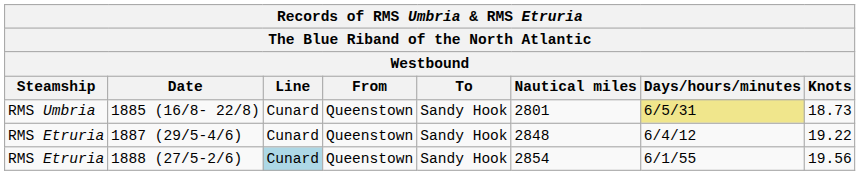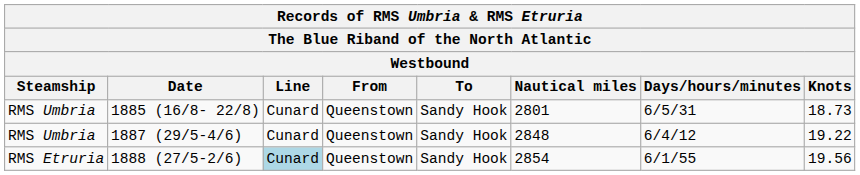 <table class="wikitable">
 <tr ---->
 <th colspan="8">Records of RMS <em>Umbria</em> & RMS <em>Etruria</em></th>
 </tr>
 <tr ---->
 <th colspan="8">The Blue Riband of the North Atlantic</th>
 </tr>
 <tr ---->
 <th colspan="8">Westbound</th>
 </tr>
 <tr ---->
 <th>Steamship</th>
 <th>Date</th>
 <th>Line</th>
 <th>From</th>
 <th>To</th>
 <th>Nautical miles</th>
 <th>Days/hours/minutes</th>
 <th>Knots</th>
 </tr>
 <tr ---->
 <td>RMS <em>Umbria</em></td>
 <td>1885 (16/8- 22/8)</td>
 <td>Cunard</td>
 <td>Queenstown</td>
 <td>Sandy Hook</td>
 <td>2801</td>
-<td style="background: khaki;">6/5/31</td>
+<td>6/5/31</td>
 <td>18.73</td>
 </tr>
 <tr ---->
-<td>RMS <em>Etruria</em></td>
+<td>RMS <em>Umbria</em></td>
 <td>1887 (29/5-4/6)</td>
 <td>Cunard</td>
 <td>Queenstown</td>
 <td>Sandy Hook</td>
 <td>2848</td>
 <td>6/4/12</td>
 <td>19.22</td>
 </tr>
 <tr ---->
 <td>RMS <em>Etruria</em></td>
 <td>1888 (27/5-2/6)</td>
 <td style="background: lightblue;">Cunard</td>
 <td>Queenstown</td>
 <td>Sandy Hook</td>
 <td>2854</td>
 <td>6/1/55</td>
 <td>19.56</td>
 </tr>
 </table>
